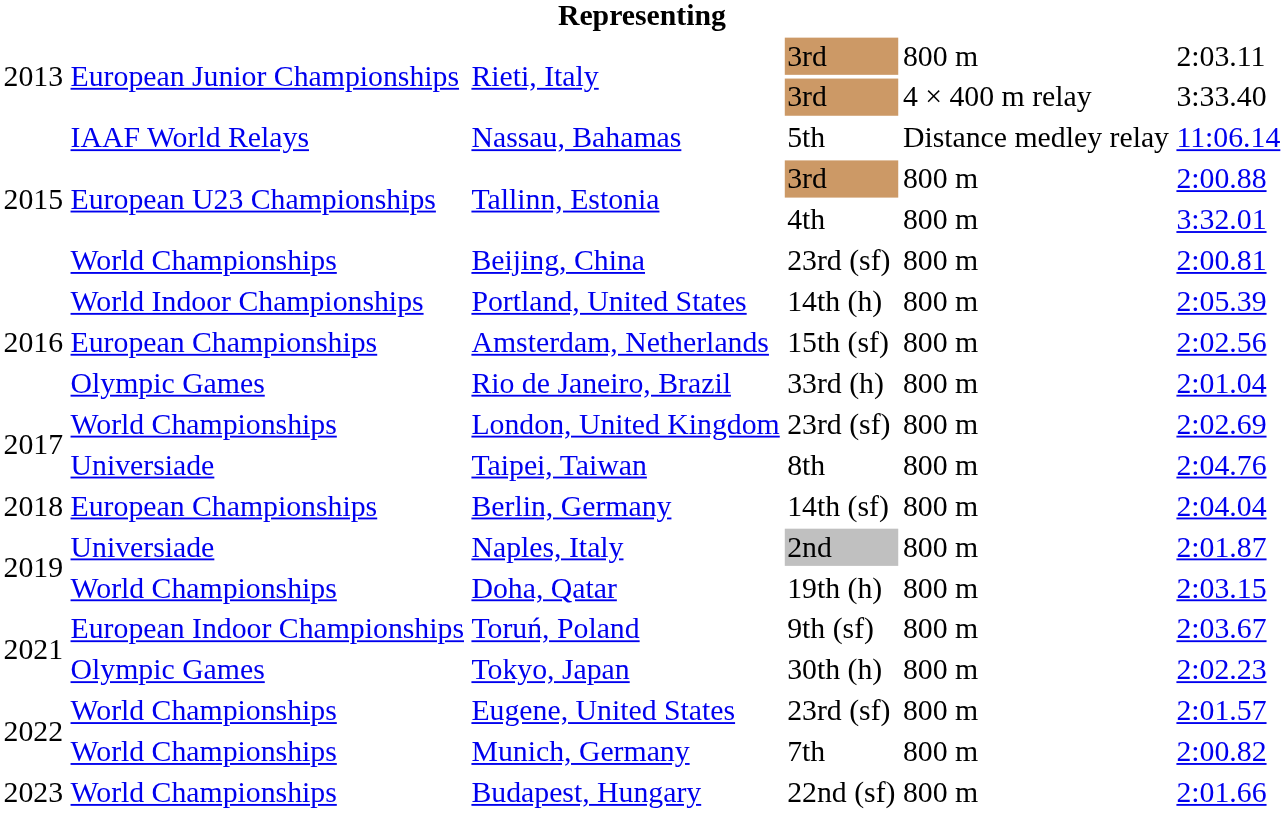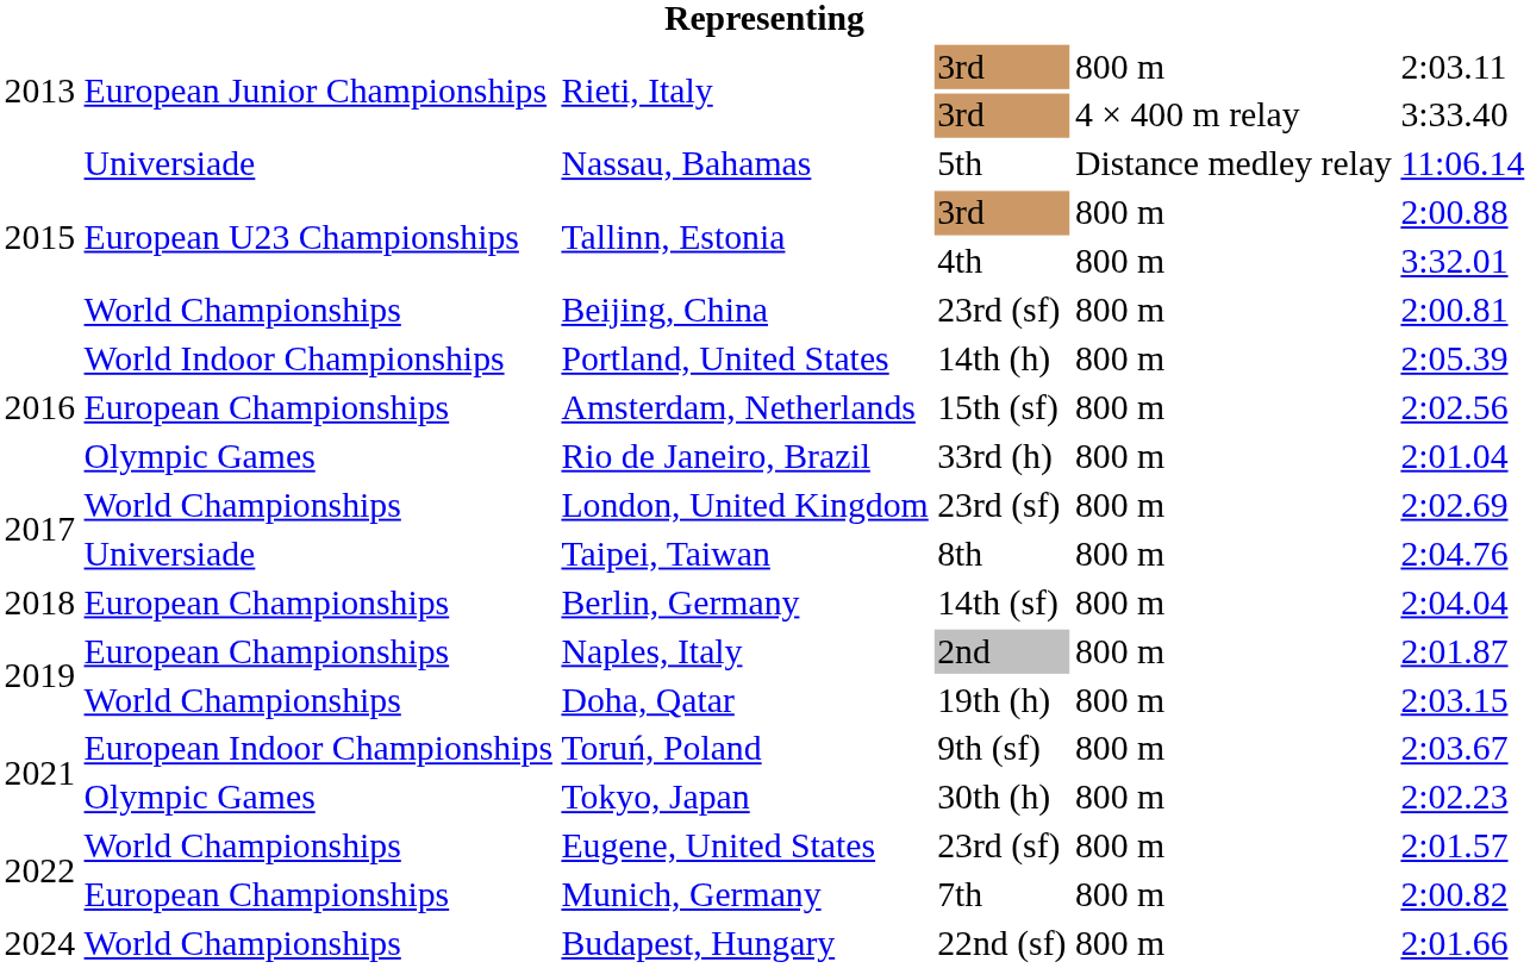 <table>
 <tr>
 <th colspan="6">Representing </th>
 </tr>
 <tr>
 <td rowspan=2>2013</td>
 <td rowspan=2><a href='#'>European Junior Championships</a></td>
 <td rowspan=2><a href='#'>Rieti, Italy</a></td>
 <td bgcolor=cc9966>3rd</td>
 <td>800 m</td>
 <td>2:03.11</td>
 </tr>
 <tr>
 <td bgcolor=cc9966>3rd</td>
 <td>4 × 400 m relay</td>
 <td>3:33.40</td>
 </tr>
 <tr>
 <td rowspan=4>2015</td>
-<td><a href='#'>IAAF World Relays</a></td>
+<td><a href='#'>Universiade</a></td>
 <td><a href='#'>Nassau, Bahamas</a></td>
 <td>5th</td>
 <td>Distance medley relay</td>
 <td><a href='#'>11:06.14</a></td>
 </tr>
 <tr>
 <td rowspan=2><a href='#'>European U23 Championships</a></td>
 <td rowspan=2><a href='#'>Tallinn, Estonia</a></td>
 <td bgcolor=cc9966>3rd</td>
 <td>800 m</td>
 <td><a href='#'>2:00.88</a></td>
 </tr>
 <tr>
 <td>4th</td>
 <td>800 m</td>
 <td><a href='#'>3:32.01</a></td>
 </tr>
 <tr>
 <td><a href='#'>World Championships</a></td>
 <td><a href='#'>Beijing, China</a></td>
 <td>23rd (sf)</td>
 <td>800 m</td>
 <td><a href='#'>2:00.81</a></td>
 </tr>
 <tr>
 <td rowspan=3>2016</td>
 <td><a href='#'>World Indoor Championships</a></td>
 <td><a href='#'>Portland, United States</a></td>
 <td>14th (h)</td>
 <td>800 m</td>
 <td><a href='#'>2:05.39</a></td>
 </tr>
 <tr>
 <td><a href='#'>European Championships</a></td>
 <td><a href='#'>Amsterdam, Netherlands</a></td>
 <td>15th (sf)</td>
 <td>800 m</td>
 <td><a href='#'>2:02.56</a></td>
 </tr>
 <tr>
 <td><a href='#'>Olympic Games</a></td>
 <td><a href='#'>Rio de Janeiro, Brazil</a></td>
 <td>33rd (h)</td>
 <td>800 m</td>
 <td><a href='#'>2:01.04</a></td>
 </tr>
 <tr>
 <td rowspan=2>2017</td>
 <td><a href='#'>World Championships</a></td>
 <td><a href='#'>London, United Kingdom</a></td>
 <td>23rd (sf)</td>
 <td>800 m</td>
 <td><a href='#'>2:02.69</a></td>
 </tr>
 <tr>
 <td><a href='#'>Universiade</a></td>
 <td><a href='#'>Taipei, Taiwan</a></td>
 <td>8th</td>
 <td>800 m</td>
 <td><a href='#'>2:04.76</a></td>
 </tr>
 <tr>
 <td>2018</td>
 <td><a href='#'>European Championships</a></td>
 <td><a href='#'>Berlin, Germany</a></td>
 <td>14th (sf)</td>
 <td>800 m</td>
 <td><a href='#'>2:04.04</a></td>
 </tr>
 <tr>
 <td rowspan=2>2019</td>
-<td><a href='#'>Universiade</a></td>
+<td><a href='#'>European Championships</a></td>
 <td><a href='#'>Naples, Italy</a></td>
 <td bgcolor=silver>2nd</td>
 <td>800 m</td>
 <td><a href='#'>2:01.87</a></td>
 </tr>
 <tr>
 <td><a href='#'>World Championships</a></td>
 <td><a href='#'>Doha, Qatar</a></td>
 <td>19th (h)</td>
 <td>800 m</td>
 <td><a href='#'>2:03.15</a></td>
 </tr>
 <tr>
 <td rowspan=2>2021</td>
 <td><a href='#'>European Indoor Championships</a></td>
 <td><a href='#'>Toruń, Poland</a></td>
 <td>9th (sf)</td>
 <td>800 m</td>
 <td><a href='#'>2:03.67</a></td>
 </tr>
 <tr>
 <td><a href='#'>Olympic Games</a></td>
 <td><a href='#'>Tokyo, Japan</a></td>
 <td>30th (h)</td>
 <td>800 m</td>
 <td><a href='#'>2:02.23</a></td>
 </tr>
 <tr>
 <td rowspan=2>2022</td>
 <td><a href='#'>World Championships</a></td>
 <td><a href='#'>Eugene, United States</a></td>
 <td>23rd (sf)</td>
 <td>800 m</td>
 <td><a href='#'>2:01.57</a></td>
 </tr>
 <tr>
-<td><a href='#'>World Championships</a></td>
+<td><a href='#'>European Championships</a></td>
 <td><a href='#'>Munich, Germany</a></td>
 <td>7th</td>
 <td>800 m</td>
 <td><a href='#'>2:00.82</a></td>
 </tr>
 <tr>
-<td>2023</td>
+<td>2024</td>
 <td><a href='#'>World Championships</a></td>
 <td><a href='#'>Budapest, Hungary</a></td>
 <td>22nd (sf)</td>
 <td>800 m</td>
 <td><a href='#'>2:01.66</a></td>
 </tr>
 </table>
